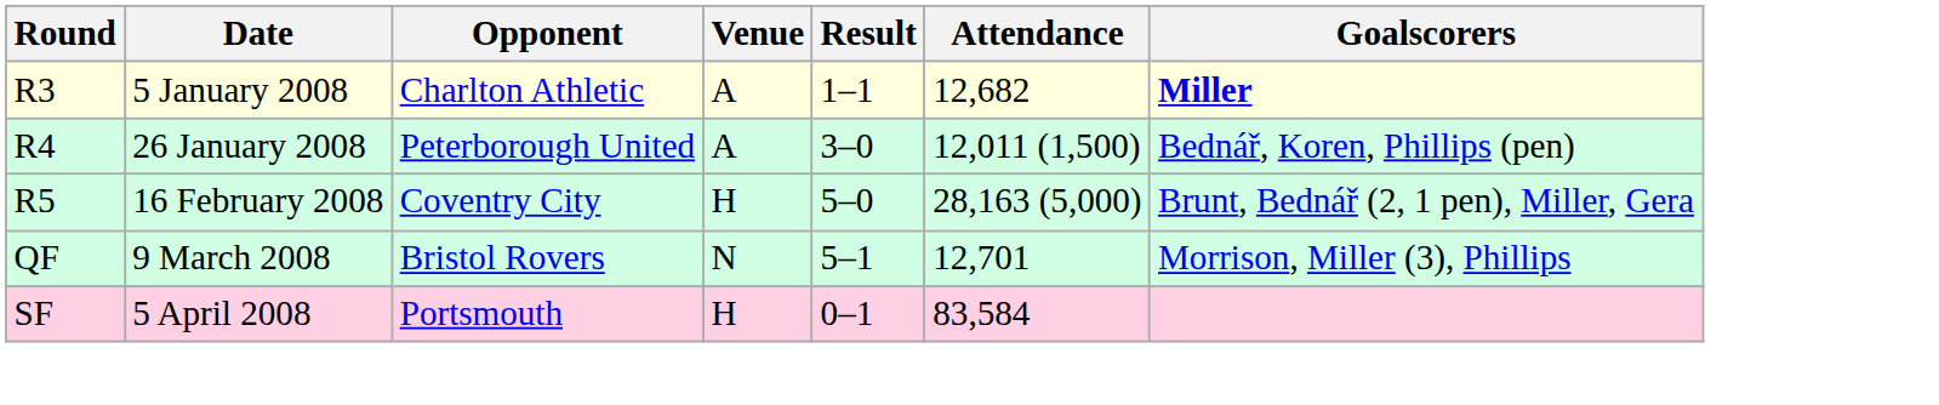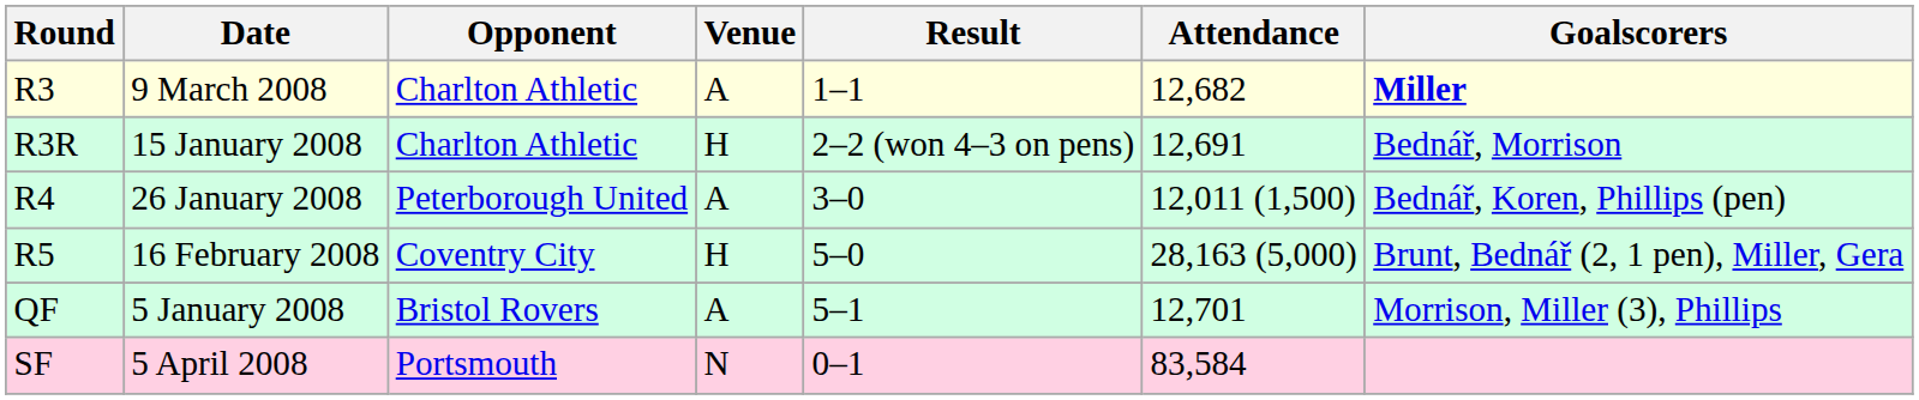 <table class="wikitable">
 <tr>
 <th>Round</th>
 <th>Date</th>
 <th>Opponent</th>
 <th>Venue</th>
 <th>Result</th>
 <th>Attendance</th>
 <th>Goalscorers</th>
 </tr>
 <tr style="background-color: #ffffdd;">
 <td>R3</td>
-<td>5 January 2008</td>
+<td>9 March 2008</td>
 <td><a href='#'>Charlton Athletic</a></td>
 <td>A</td>
 <td>1–1</td>
 <td>12,682</td>
 <td><strong><a href='#'>Miller</a></strong></td>
+</tr>
+<tr style="background-color: #d0ffe3;">
+<td>R3R</td>
+<td>15 January 2008</td>
+<td><a href='#'>Charlton Athletic</a></td>
+<td>H</td>
+<td>2–2 (won 4–3 on pens)</td>
+<td>12,691</td>
+<td><a href='#'>Bednář</a>, <a href='#'>Morrison</a></td>
 </tr>
 <tr style="background-color: #d0ffe3;">
 <td>R4</td>
 <td>26 January 2008</td>
 <td><a href='#'>Peterborough United</a></td>
 <td>A</td>
 <td>3–0</td>
 <td>12,011 (1,500)</td>
 <td><a href='#'>Bednář</a>, <a href='#'>Koren</a>, <a href='#'>Phillips</a> (pen)</td>
 </tr>
 <tr style="background-color: #d0ffe3;">
 <td>R5</td>
 <td>16 February 2008</td>
 <td><a href='#'>Coventry City</a></td>
 <td>H</td>
 <td>5–0</td>
 <td>28,163 (5,000)</td>
 <td><a href='#'>Brunt</a>, <a href='#'>Bednář</a> (2, 1 pen), <a href='#'>Miller</a>, <a href='#'>Gera</a></td>
 </tr>
 <tr style="background-color: #d0ffe3;">
 <td>QF</td>
-<td>9 March 2008</td>
+<td>5 January 2008</td>
 <td><a href='#'>Bristol Rovers</a></td>
-<td>N</td>
+<td>A</td>
 <td>5–1</td>
 <td>12,701</td>
 <td><a href='#'>Morrison</a>, <a href='#'>Miller</a> (3), <a href='#'>Phillips</a></td>
 </tr>
 <tr style="background-color: #ffd0e3;">
 <td>SF</td>
 <td>5 April 2008</td>
 <td><a href='#'>Portsmouth</a></td>
-<td>H</td>
+<td>N</td>
 <td>0–1</td>
 <td>83,584</td>
 <td></td>
 </tr>
 </table>
